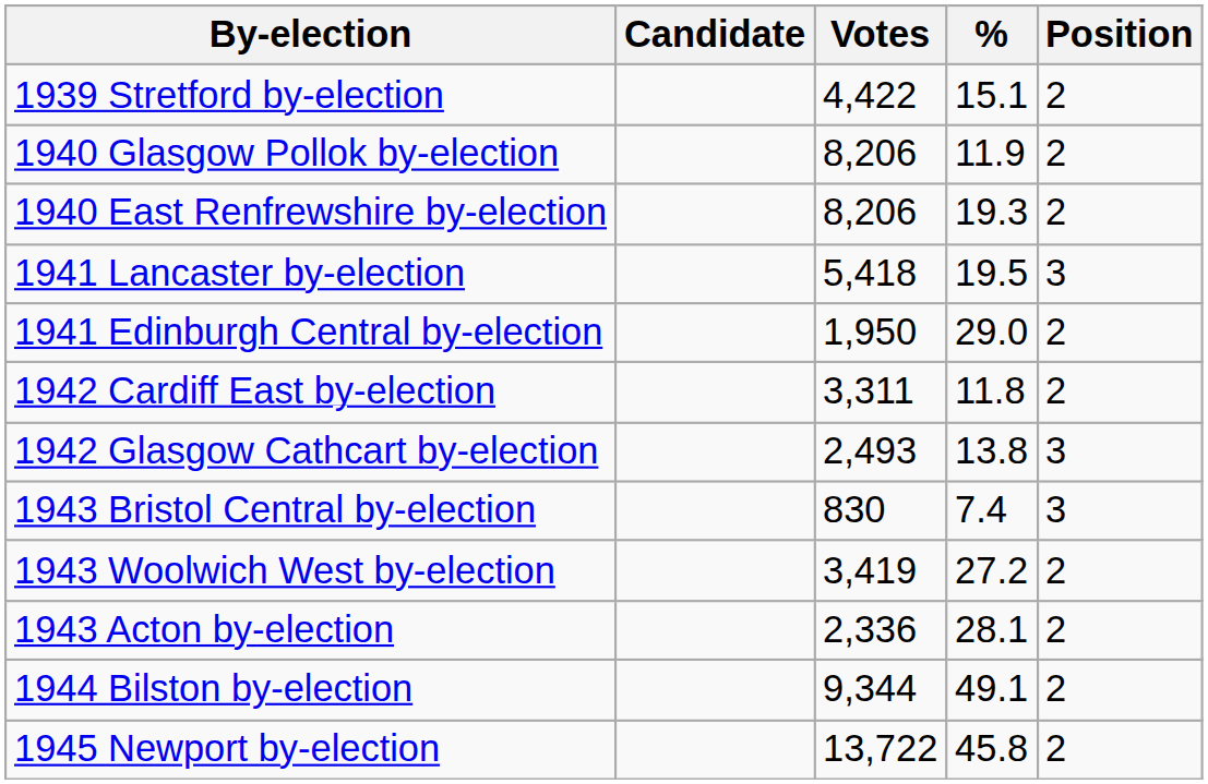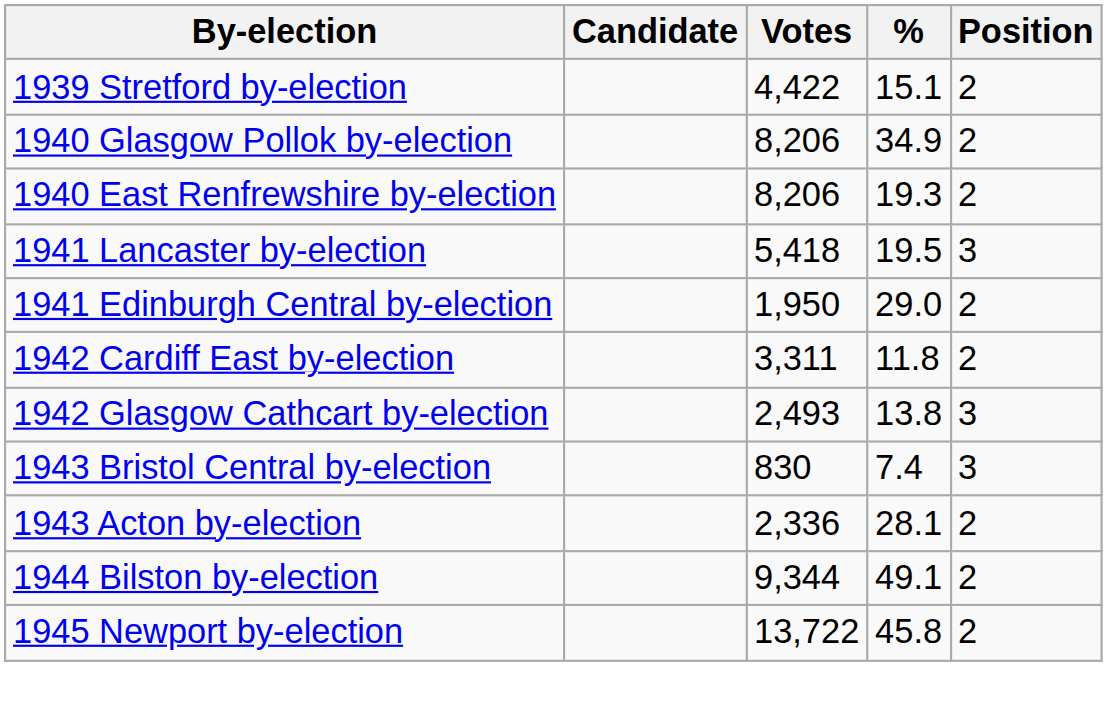 <table class="wikitable sortable">
 <tr>
 <th>By-election</th>
 <th>Candidate</th>
 <th>Votes</th>
 <th>%</th>
 <th>Position</th>
 </tr>
 <tr>
 <td><a href='#'>1939 Stretford by-election</a></td>
 <td></td>
 <td>4,422</td>
 <td>15.1</td>
 <td>2</td>
 </tr>
 <tr>
 <td><a href='#'>1940 Glasgow Pollok by-election</a></td>
 <td></td>
 <td>8,206</td>
-<td>11.9</td>
+<td>34.9</td>
 <td>2</td>
 </tr>
 <tr>
 <td><a href='#'>1940 East Renfrewshire by-election</a></td>
 <td></td>
 <td>8,206</td>
 <td>19.3</td>
 <td>2</td>
 </tr>
 <tr>
 <td><a href='#'>1941 Lancaster by-election</a></td>
 <td></td>
 <td>5,418</td>
 <td>19.5</td>
 <td>3</td>
 </tr>
 <tr>
 <td><a href='#'>1941 Edinburgh Central by-election</a></td>
 <td></td>
 <td>1,950</td>
 <td>29.0</td>
 <td>2</td>
 </tr>
 <tr>
 <td><a href='#'>1942 Cardiff East by-election</a></td>
 <td></td>
 <td>3,311</td>
 <td>11.8</td>
 <td>2</td>
 </tr>
 <tr>
 <td><a href='#'>1942 Glasgow Cathcart by-election</a></td>
 <td></td>
 <td>2,493</td>
 <td>13.8</td>
 <td>3</td>
 </tr>
 <tr>
 <td><a href='#'>1943 Bristol Central by-election</a></td>
 <td></td>
 <td>830</td>
 <td>7.4</td>
 <td>3</td>
 </tr>
 <tr>
-<td><a href='#'>1943 Woolwich West by-election</a></td>
-<td></td>
-<td>3,419</td>
-<td>27.2</td>
-<td>2</td>
-</tr>
-<tr>
 <td><a href='#'>1943 Acton by-election</a></td>
 <td></td>
 <td>2,336</td>
 <td>28.1</td>
 <td>2</td>
 </tr>
 <tr>
 <td><a href='#'>1944 Bilston by-election</a></td>
 <td></td>
 <td>9,344</td>
 <td>49.1</td>
 <td>2</td>
 </tr>
 <tr>
 <td><a href='#'>1945 Newport by-election</a></td>
 <td></td>
 <td>13,722</td>
 <td>45.8</td>
 <td>2</td>
 </tr>
 </table>
